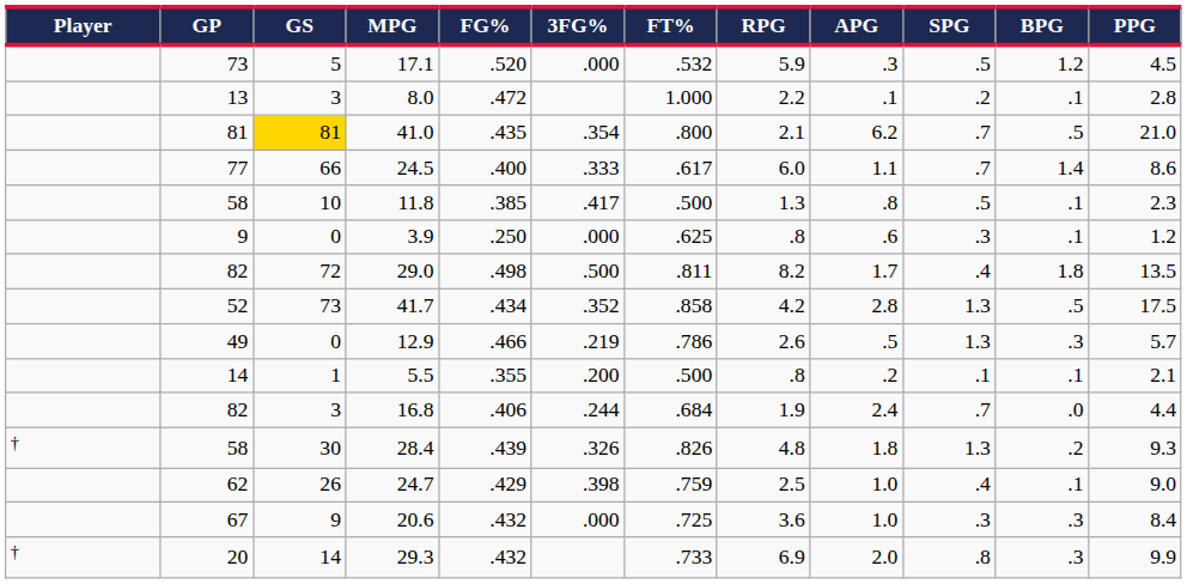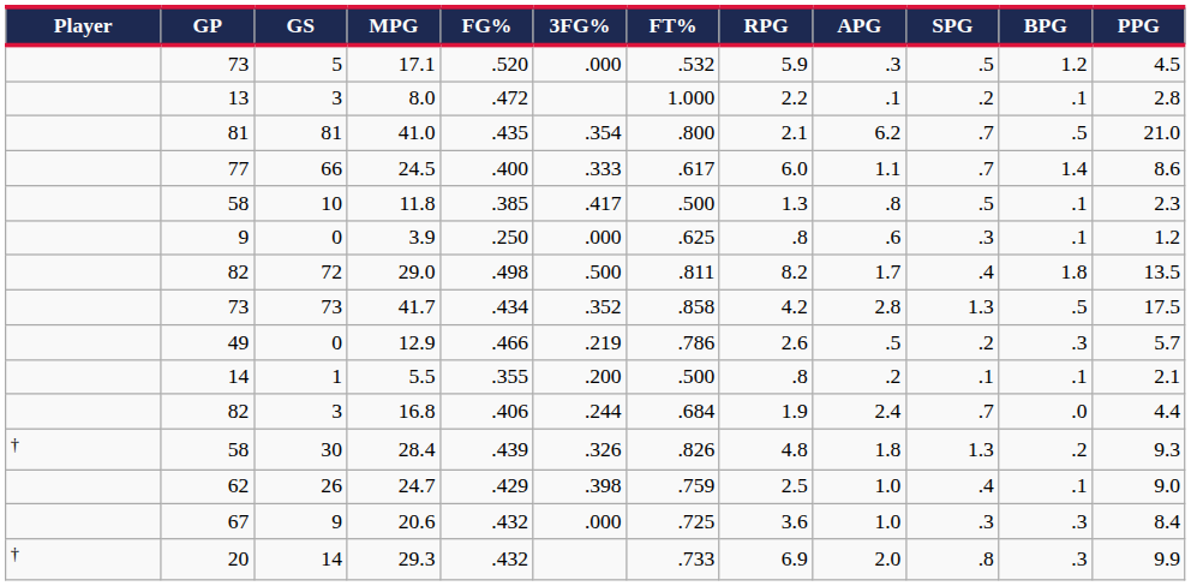 <table class="wikitable sortable" style="text-align:right; font-size: 90%">
 <tr>
 <th style="background:#1D2951; color:#FFFFFF; border-top:#DC143C 3px solid; border-bottom:#DC143C 3px solid;" width="10%">Player</th>
 <th style="background: #1D2951; color:#FFFFFF; border-top:#DC143C 3px solid; border-bottom:#DC143C 3px solid;" width="6%">GP</th>
 <th style="background: #1D2951; color:#FFFFFF; border-top:#DC143C 3px solid; border-bottom:#DC143C 3px solid;" width="6%">GS</th>
 <th style="background: #1D2951; color:#FFFFFF; border-top:#DC143C 3px solid; border-bottom:#DC143C 3px solid;" width="6%">MPG</th>
 <th style="background: #1D2951; color:#FFFFFF; border-top:#DC143C 3px solid; border-bottom:#DC143C 3px solid;" width="6%">FG%</th>
 <th style="background: #1D2951; color:#FFFFFF; border-top:#DC143C 3px solid; border-bottom:#DC143C 3px solid;" width="6%">3FG%</th>
 <th style="background: #1D2951; color:#FFFFFF; border-top:#DC143C 3px solid; border-bottom:#DC143C 3px solid;" width="6%">FT%</th>
 <th style="background: #1D2951; color:#FFFFFF; border-top:#DC143C 3px solid; border-bottom:#DC143C 3px solid;" width="6%">RPG</th>
 <th style="background: #1D2951; color:#FFFFFF; border-top:#DC143C 3px solid; border-bottom:#DC143C 3px solid;" width="6%">APG</th>
 <th style="background: #1D2951; color:#FFFFFF; border-top:#DC143C 3px solid; border-bottom:#DC143C 3px solid;" width="6%">SPG</th>
 <th style="background: #1D2951; color:#FFFFFF; border-top:#DC143C 3px solid; border-bottom:#DC143C 3px solid;" width="6%">BPG</th>
 <th style="background: #1D2951; color:#FFFFFF; border-top:#DC143C 3px solid; border-bottom:#DC143C 3px solid;" width="6%">PPG</th>
 </tr>
 <tr>
 <td style="text-align:left;"></td>
 <td>73</td>
 <td>5</td>
 <td>17.1</td>
 <td>.520</td>
 <td>.000</td>
 <td>.532</td>
 <td>5.9</td>
 <td>.3</td>
 <td>.5</td>
 <td>1.2</td>
 <td>4.5</td>
 </tr>
 <tr>
 <td style="text-align:left;"></td>
 <td>13</td>
 <td>3</td>
 <td>8.0</td>
 <td>.472</td>
 <td></td>
 <td>1.000</td>
 <td>2.2</td>
 <td>.1</td>
 <td>.2</td>
 <td>.1</td>
 <td>2.8</td>
 </tr>
 <tr>
 <td style="text-align:left;"></td>
 <td>81</td>
-<td style="background: gold;">81</td>
+<td>81</td>
 <td>41.0</td>
 <td>.435</td>
 <td>.354</td>
 <td>.800</td>
 <td>2.1</td>
 <td>6.2</td>
 <td>.7</td>
 <td>.5</td>
 <td>21.0</td>
 </tr>
 <tr>
 <td style="text-align:left;"></td>
 <td>77</td>
 <td>66</td>
 <td>24.5</td>
 <td>.400</td>
 <td>.333</td>
 <td>.617</td>
 <td>6.0</td>
 <td>1.1</td>
 <td>.7</td>
 <td>1.4</td>
 <td>8.6</td>
 </tr>
 <tr>
 <td style="text-align:left;"></td>
 <td>58</td>
 <td>10</td>
 <td>11.8</td>
 <td>.385</td>
 <td>.417</td>
 <td>.500</td>
 <td>1.3</td>
 <td>.8</td>
 <td>.5</td>
 <td>.1</td>
 <td>2.3</td>
 </tr>
 <tr>
 <td style="text-align:left;"></td>
 <td>9</td>
 <td>0</td>
 <td>3.9</td>
 <td>.250</td>
 <td>.000</td>
 <td>.625</td>
 <td>.8</td>
 <td>.6</td>
 <td>.3</td>
 <td>.1</td>
 <td>1.2</td>
 </tr>
 <tr>
 <td style="text-align:left;"></td>
 <td>82</td>
 <td>72</td>
 <td>29.0</td>
 <td>.498</td>
 <td>.500</td>
 <td>.811</td>
 <td>8.2</td>
 <td>1.7</td>
 <td>.4</td>
 <td>1.8</td>
 <td>13.5</td>
 </tr>
 <tr>
 <td style="text-align:left;"></td>
-<td>52</td>
+<td>73</td>
 <td>73</td>
 <td>41.7</td>
 <td>.434</td>
 <td>.352</td>
 <td>.858</td>
 <td>4.2</td>
 <td>2.8</td>
 <td>1.3</td>
 <td>.5</td>
 <td>17.5</td>
 </tr>
 <tr>
 <td style="text-align:left;"></td>
 <td>49</td>
 <td>0</td>
 <td>12.9</td>
 <td>.466</td>
 <td>.219</td>
 <td>.786</td>
 <td>2.6</td>
 <td>.5</td>
-<td>1.3</td>
+<td>.2</td>
 <td>.3</td>
 <td>5.7</td>
 </tr>
 <tr>
 <td style="text-align:left;"></td>
 <td>14</td>
 <td>1</td>
 <td>5.5</td>
 <td>.355</td>
 <td>.200</td>
 <td>.500</td>
 <td>.8</td>
 <td>.2</td>
 <td>.1</td>
 <td>.1</td>
 <td>2.1</td>
 </tr>
 <tr>
 <td style="text-align:left;"></td>
 <td>82</td>
 <td>3</td>
 <td>16.8</td>
 <td>.406</td>
 <td>.244</td>
 <td>.684</td>
 <td>1.9</td>
 <td>2.4</td>
 <td>.7</td>
 <td>.0</td>
 <td>4.4</td>
 </tr>
 <tr>
 <td style="text-align:left;"><sup>†</sup></td>
 <td>58</td>
 <td>30</td>
 <td>28.4</td>
 <td>.439</td>
 <td>.326</td>
 <td>.826</td>
 <td>4.8</td>
 <td>1.8</td>
 <td>1.3</td>
 <td>.2</td>
 <td>9.3</td>
 </tr>
 <tr>
 <td style="text-align:left;"></td>
 <td>62</td>
 <td>26</td>
 <td>24.7</td>
 <td>.429</td>
 <td>.398</td>
 <td>.759</td>
 <td>2.5</td>
 <td>1.0</td>
 <td>.4</td>
 <td>.1</td>
 <td>9.0</td>
 </tr>
 <tr>
 <td style="text-align:left;"></td>
 <td>67</td>
 <td>9</td>
 <td>20.6</td>
 <td>.432</td>
 <td>.000</td>
 <td>.725</td>
 <td>3.6</td>
 <td>1.0</td>
 <td>.3</td>
 <td>.3</td>
 <td>8.4</td>
 </tr>
 <tr>
 <td style="text-align:left;"><sup>†</sup></td>
 <td>20</td>
 <td>14</td>
 <td>29.3</td>
 <td>.432</td>
 <td></td>
 <td>.733</td>
 <td>6.9</td>
 <td>2.0</td>
 <td>.8</td>
 <td>.3</td>
 <td>9.9</td>
 </tr>
 </table>
